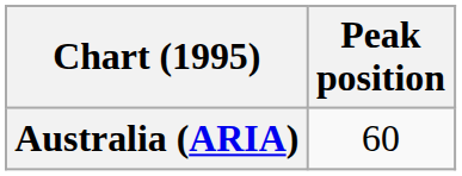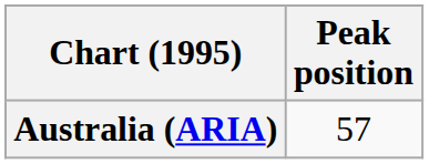 <table class="wikitable plainrowheaders">
 <tr>
 <th>Chart (1995)</th>
 <th>Peak<br>position</th>
 </tr>
 <tr>
 <th scope="row">Australia (<a href='#'>ARIA</a>)</th>
-<td align="center">60</td>
+<td align="center">57</td>
 </tr>
 </table>
